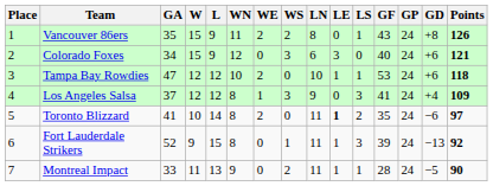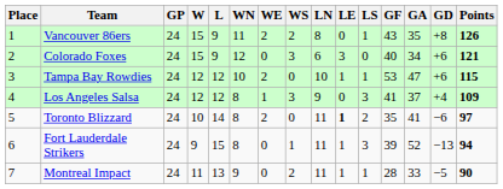 <table class="wikitable">
 <tr>
 <th>Place</th>
 <th width="190">Team</th>
-<th width="20">GA</th>
+<th width="20">GP</th>
 <th width="20">W</th>
 <th width="20">L</th>
 <th width="20">WN</th>
 <th width="20">WE</th>
 <th width="20">WS</th>
 <th width="20">LN</th>
 <th width="20">LE</th>
 <th width="20">LS</th>
 <th width="20">GF</th>
-<th width="20">GP</th>
+<th width="20">GA</th>
 <th width="20">GD</th>
 <th>Points</th>
 </tr>
 <tr bgcolor=#ccffcc>
 <td>1</td>
 <td><a href='#'>Vancouver 86ers</a></td>
-<td>35</td>
+<td>24</td>
 <td>15</td>
 <td>9</td>
 <td>11</td>
 <td>2</td>
 <td>2</td>
 <td>8</td>
 <td>0</td>
 <td>1</td>
 <td>43</td>
-<td>24</td>
+<td>35</td>
 <td>+8</td>
 <td><strong>126</strong></td>
 </tr>
 <tr bgcolor=#ccffcc>
 <td>2</td>
 <td><a href='#'>Colorado Foxes</a></td>
-<td>34</td>
+<td>24</td>
 <td>15</td>
 <td>9</td>
 <td>12</td>
 <td>0</td>
 <td>3</td>
 <td>6</td>
 <td>3</td>
 <td>0</td>
 <td>40</td>
-<td>24</td>
+<td>34</td>
 <td>+6</td>
 <td><strong>121</strong></td>
 </tr>
 <tr bgcolor=#ccffcc>
 <td>3</td>
 <td><a href='#'>Tampa Bay Rowdies</a></td>
-<td>47</td>
+<td>24</td>
 <td>12</td>
 <td>12</td>
 <td>10</td>
 <td>2</td>
 <td>0</td>
 <td>10</td>
 <td>1</td>
 <td>1</td>
 <td>53</td>
-<td>24</td>
+<td>47</td>
 <td>+6</td>
-<td><strong>118</strong></td>
+<td><strong>115</strong></td>
 </tr>
 <tr bgcolor=#ccffcc>
 <td>4</td>
 <td><a href='#'>Los Angeles Salsa</a></td>
-<td>37</td>
+<td>24</td>
 <td>12</td>
 <td>12</td>
 <td>8</td>
 <td>1</td>
 <td>3</td>
 <td>9</td>
 <td>0</td>
 <td>3</td>
 <td>41</td>
-<td>24</td>
+<td>37</td>
 <td>+4</td>
 <td><strong>109</strong></td>
 </tr>
 <tr>
 <td>5</td>
 <td><a href='#'>Toronto Blizzard</a></td>
-<td>41</td>
+<td>24</td>
 <td>10</td>
 <td>14</td>
 <td>8</td>
 <td>2</td>
 <td>0</td>
 <td>11</td>
 <td><strong>1</strong></td>
 <td>2</td>
 <td>35</td>
-<td>24</td>
+<td>41</td>
 <td>−6</td>
 <td><strong>97</strong></td>
 </tr>
 <tr>
 <td>6</td>
 <td><a href='#'>Fort Lauderdale Strikers</a></td>
-<td>52</td>
+<td>24</td>
 <td>9</td>
 <td>15</td>
 <td>8</td>
 <td>0</td>
 <td>1</td>
 <td>11</td>
 <td>1</td>
 <td>3</td>
 <td>39</td>
-<td>24</td>
+<td>52</td>
 <td>−13</td>
-<td><strong>92</strong></td>
+<td><strong>94</strong></td>
 </tr>
 <tr>
 <td>7</td>
 <td><a href='#'>Montreal Impact</a></td>
-<td>33</td>
+<td>24</td>
 <td>11</td>
 <td>13</td>
 <td>9</td>
 <td>0</td>
 <td>2</td>
 <td>11</td>
 <td>1</td>
 <td>1</td>
 <td>28</td>
-<td>24</td>
+<td>33</td>
 <td>−5</td>
 <td><strong>90</strong></td>
 </tr>
 </table>
